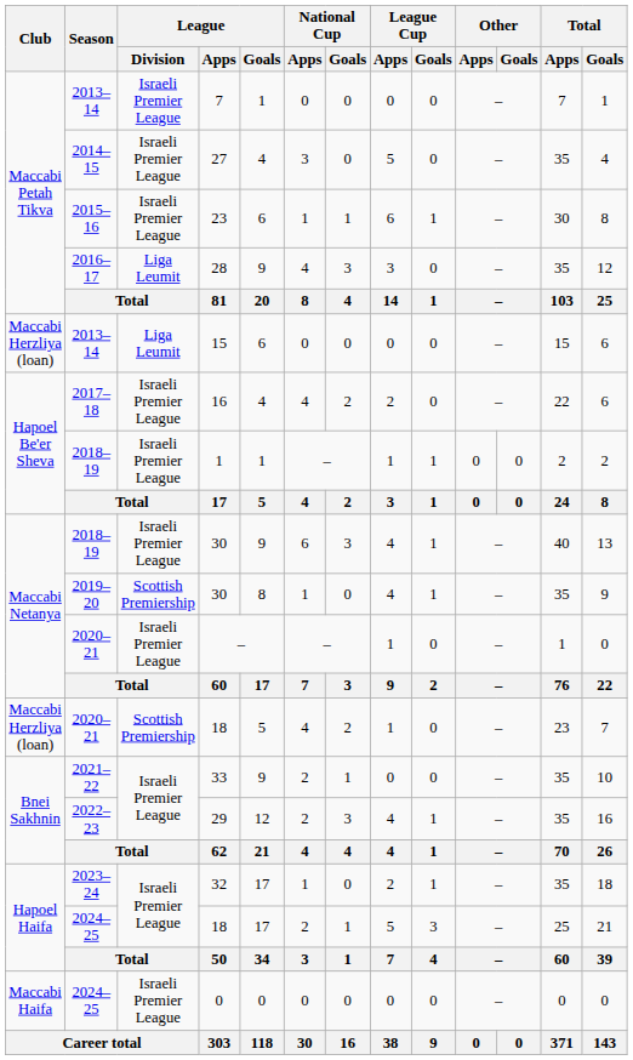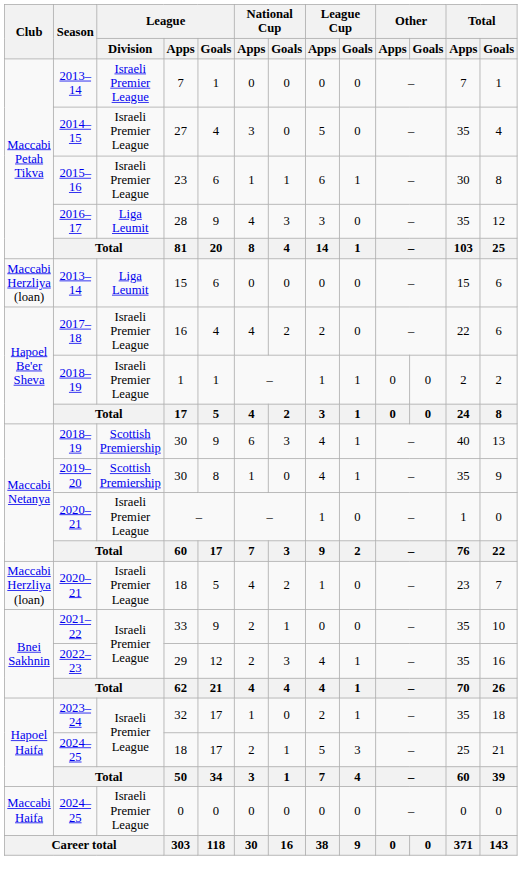 <table class="wikitable" style="text-align:center">
 <tr>
 <th rowspan="2">Club</th>
 <th rowspan="2">Season</th>
 <th colspan="3">League</th>
 <th colspan="2">National Cup</th>
 <th colspan="2">League Cup</th>
 <th colspan="2">Other</th>
 <th colspan="2">Total</th>
 </tr>
 <tr>
 <th>Division</th>
 <th>Apps</th>
 <th>Goals</th>
 <th>Apps</th>
 <th>Goals</th>
 <th>Apps</th>
 <th>Goals</th>
 <th>Apps</th>
 <th>Goals</th>
 <th>Apps</th>
 <th>Goals</th>
 </tr>
 <tr>
 <td rowspan="5"><a href='#'>Maccabi Petah Tikva</a></td>
 <td><a href='#'>2013–14</a></td>
 <td><a href='#'>Israeli Premier League</a></td>
 <td>7</td>
 <td>1</td>
 <td>0</td>
 <td>0</td>
 <td>0</td>
 <td>0</td>
 <td colspan="2">–</td>
 <td>7</td>
 <td>1</td>
 </tr>
 <tr>
 <td><a href='#'>2014–15</a></td>
 <td>Israeli Premier League</td>
 <td>27</td>
 <td>4</td>
 <td>3</td>
 <td>0</td>
 <td>5</td>
 <td>0</td>
 <td colspan="2">–</td>
 <td>35</td>
 <td>4</td>
 </tr>
 <tr>
 <td><a href='#'>2015–16</a></td>
 <td>Israeli Premier League</td>
 <td>23</td>
 <td>6</td>
 <td>1</td>
 <td>1</td>
 <td>6</td>
 <td>1</td>
 <td colspan="2">–</td>
 <td>30</td>
 <td>8</td>
 </tr>
 <tr>
 <td><a href='#'>2016–17</a></td>
 <td><a href='#'>Liga Leumit</a></td>
 <td>28</td>
 <td>9</td>
 <td>4</td>
 <td>3</td>
 <td>3</td>
 <td>0</td>
 <td colspan="2">–</td>
 <td>35</td>
 <td>12</td>
 </tr>
 <tr>
 <th colspan="2">Total</th>
 <th>81</th>
 <th>20</th>
 <th>8</th>
 <th>4</th>
 <th>14</th>
 <th>1</th>
 <th colspan="2">–</th>
 <th>103</th>
 <th>25</th>
 </tr>
 <tr>
 <td><a href='#'>Maccabi Herzliya</a> (loan)</td>
 <td><a href='#'>2013–14</a></td>
 <td><a href='#'>Liga Leumit</a></td>
 <td>15</td>
 <td>6</td>
 <td>0</td>
 <td>0</td>
 <td>0</td>
 <td>0</td>
 <td colspan="2">–</td>
 <td>15</td>
 <td>6</td>
 </tr>
 <tr>
 <td rowspan="3"><a href='#'>Hapoel Be'er Sheva</a></td>
 <td><a href='#'>2017–18</a></td>
 <td>Israeli Premier League</td>
 <td>16</td>
 <td>4</td>
 <td>4</td>
 <td>2</td>
 <td>2</td>
 <td>0</td>
 <td colspan="2">–</td>
 <td>22</td>
 <td>6</td>
 </tr>
 <tr>
 <td><a href='#'>2018–19</a></td>
 <td>Israeli Premier League</td>
 <td>1</td>
 <td>1</td>
 <td colspan="2">–</td>
 <td>1</td>
 <td>1</td>
 <td>0</td>
 <td>0</td>
 <td>2</td>
 <td>2</td>
 </tr>
 <tr>
 <th colspan="2">Total</th>
 <th>17</th>
 <th>5</th>
 <th>4</th>
 <th>2</th>
 <th>3</th>
 <th>1</th>
 <th>0</th>
 <th>0</th>
 <th>24</th>
 <th>8</th>
 </tr>
 <tr>
 <td rowspan="4"><a href='#'>Maccabi Netanya</a></td>
 <td><a href='#'>2018–19</a></td>
-<td>Israeli Premier League</td>
+<td><a href='#'>Scottish Premiership</a></td>
 <td>30</td>
 <td>9</td>
 <td>6</td>
 <td>3</td>
 <td>4</td>
 <td>1</td>
 <td colspan="2">–</td>
 <td>40</td>
 <td>13</td>
 </tr>
 <tr>
 <td><a href='#'>2019–20</a></td>
 <td><a href='#'>Scottish Premiership</a></td>
 <td>30</td>
 <td>8</td>
 <td>1</td>
 <td>0</td>
 <td>4</td>
 <td>1</td>
 <td colspan="2">–</td>
 <td>35</td>
 <td>9</td>
 </tr>
 <tr>
 <td><a href='#'>2020–21</a></td>
 <td>Israeli Premier League</td>
 <td colspan="2">–</td>
 <td colspan="2">–</td>
 <td>1</td>
 <td>0</td>
 <td colspan="2">–</td>
 <td>1</td>
 <td>0</td>
 </tr>
 <tr>
 <th colspan="2">Total</th>
 <th>60</th>
 <th>17</th>
 <th>7</th>
 <th>3</th>
 <th>9</th>
 <th>2</th>
 <th colspan="2">–</th>
 <th>76</th>
 <th>22</th>
 </tr>
 <tr>
 <td><a href='#'>Maccabi Herzliya</a> (loan)</td>
 <td><a href='#'>2020–21</a></td>
-<td><a href='#'>Scottish Premiership</a></td>
+<td>Israeli Premier League</td>
 <td>18</td>
 <td>5</td>
 <td>4</td>
 <td>2</td>
 <td>1</td>
 <td>0</td>
 <td colspan="2">–</td>
 <td>23</td>
 <td>7</td>
 </tr>
 <tr>
 <td rowspan="3"><a href='#'>Bnei Sakhnin</a></td>
 <td><a href='#'>2021–22</a></td>
 <td rowspan="2">Israeli Premier League</td>
 <td>33</td>
 <td>9</td>
 <td>2</td>
 <td>1</td>
 <td>0</td>
 <td>0</td>
 <td colspan="2">–</td>
 <td>35</td>
 <td>10</td>
 </tr>
 <tr>
 <td><a href='#'>2022–23</a></td>
 <td>29</td>
 <td>12</td>
 <td>2</td>
 <td>3</td>
 <td>4</td>
 <td>1</td>
 <td colspan="2">–</td>
 <td>35</td>
 <td>16</td>
 </tr>
 <tr>
 <th colspan="2">Total</th>
 <th>62</th>
 <th>21</th>
 <th>4</th>
 <th>4</th>
 <th>4</th>
 <th>1</th>
 <th colspan="2">–</th>
 <th>70</th>
 <th>26</th>
 </tr>
 <tr>
 <td rowspan="3"><a href='#'>Hapoel Haifa</a></td>
 <td><a href='#'>2023–24</a></td>
 <td rowspan="2">Israeli Premier League</td>
 <td>32</td>
 <td>17</td>
 <td>1</td>
 <td>0</td>
 <td>2</td>
 <td>1</td>
 <td colspan="2">–</td>
 <td>35</td>
 <td>18</td>
 </tr>
 <tr>
 <td><a href='#'>2024–25</a></td>
 <td>18</td>
 <td>17</td>
 <td>2</td>
 <td>1</td>
 <td>5</td>
 <td>3</td>
 <td colspan="2">–</td>
 <td>25</td>
 <td>21</td>
 </tr>
 <tr>
 <th colspan="2">Total</th>
 <th>50</th>
 <th>34</th>
 <th>3</th>
 <th>1</th>
 <th>7</th>
 <th>4</th>
 <th colspan="2">–</th>
 <th>60</th>
 <th>39</th>
 </tr>
 <tr>
 <td rowspan="1"><a href='#'>Maccabi Haifa</a></td>
 <td><a href='#'>2024–25</a></td>
 <td rowspan="1">Israeli Premier League</td>
 <td>0</td>
 <td>0</td>
 <td>0</td>
 <td>0</td>
 <td>0</td>
 <td>0</td>
 <td colspan="2">–</td>
 <td>0</td>
 <td>0</td>
 </tr>
 <tr>
 <th colspan="3">Career total</th>
 <th>303</th>
 <th>118</th>
 <th>30</th>
 <th>16</th>
 <th>38</th>
 <th>9</th>
 <th>0</th>
 <th>0</th>
 <th>371</th>
 <th>143</th>
 </tr>
 </table>
